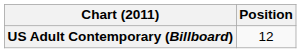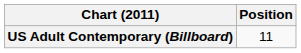 <table class="wikitable plainrowheaders" style="text-align:center">
 <tr>
 <th scope="col">Chart (2011)</th>
 <th scope="col">Position</th>
 </tr>
 <tr>
 <th scope="row">US Adult Contemporary (<em>Billboard</em>)</th>
-<td>12</td>
+<td>11</td>
 </tr>
 </table>
